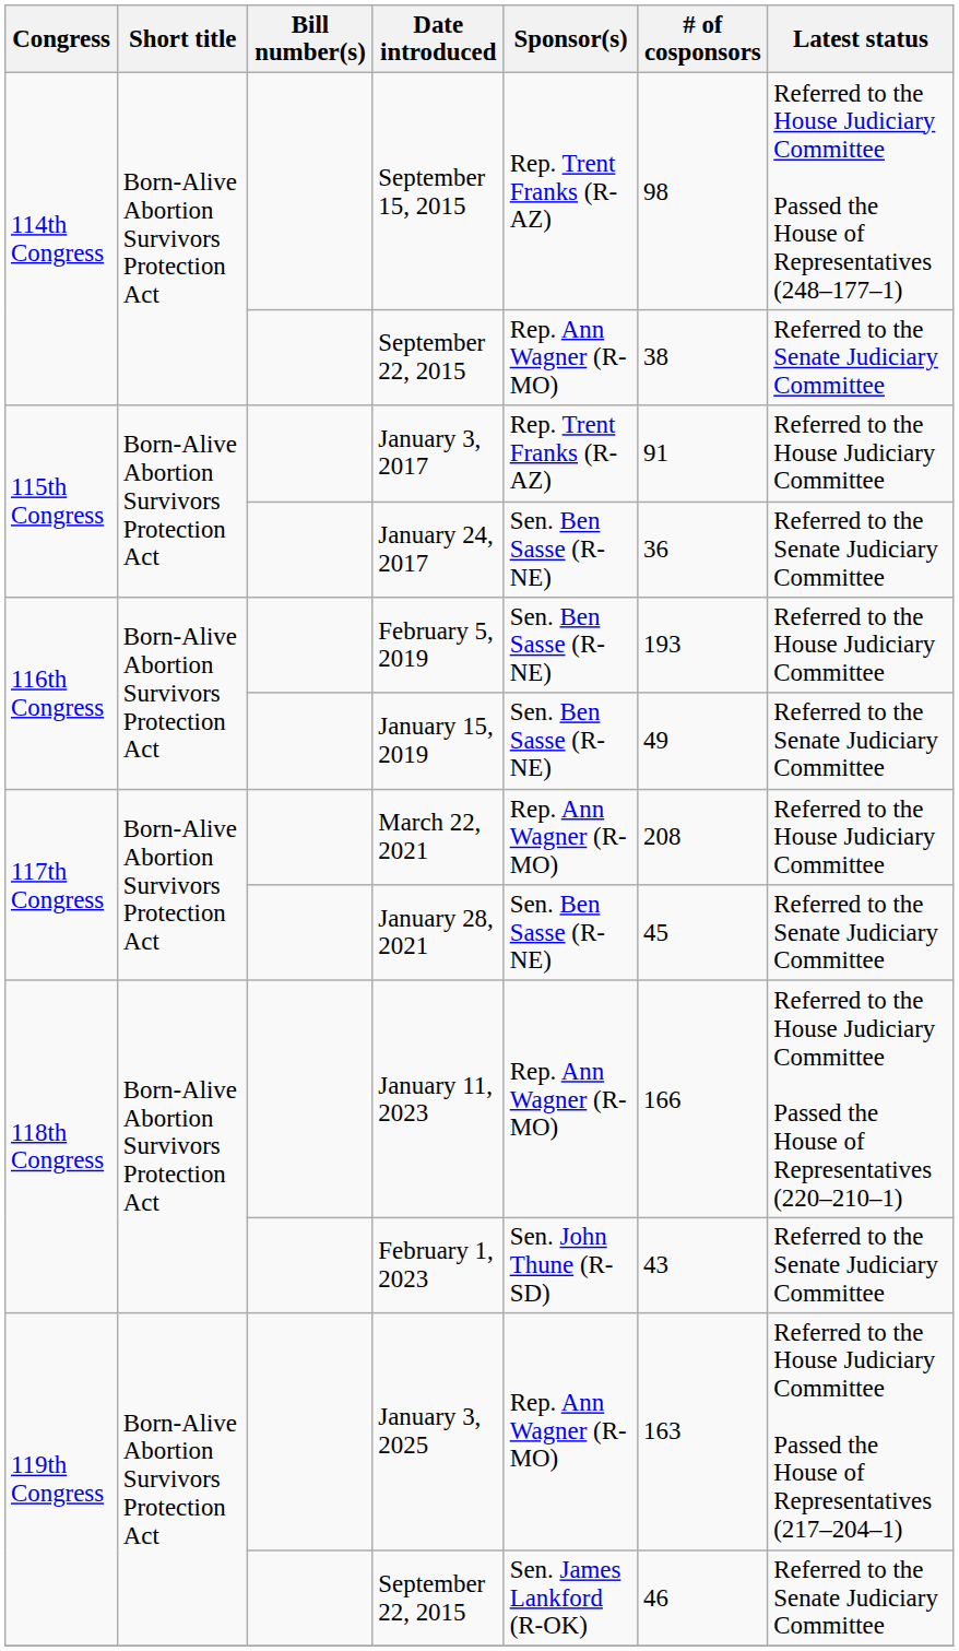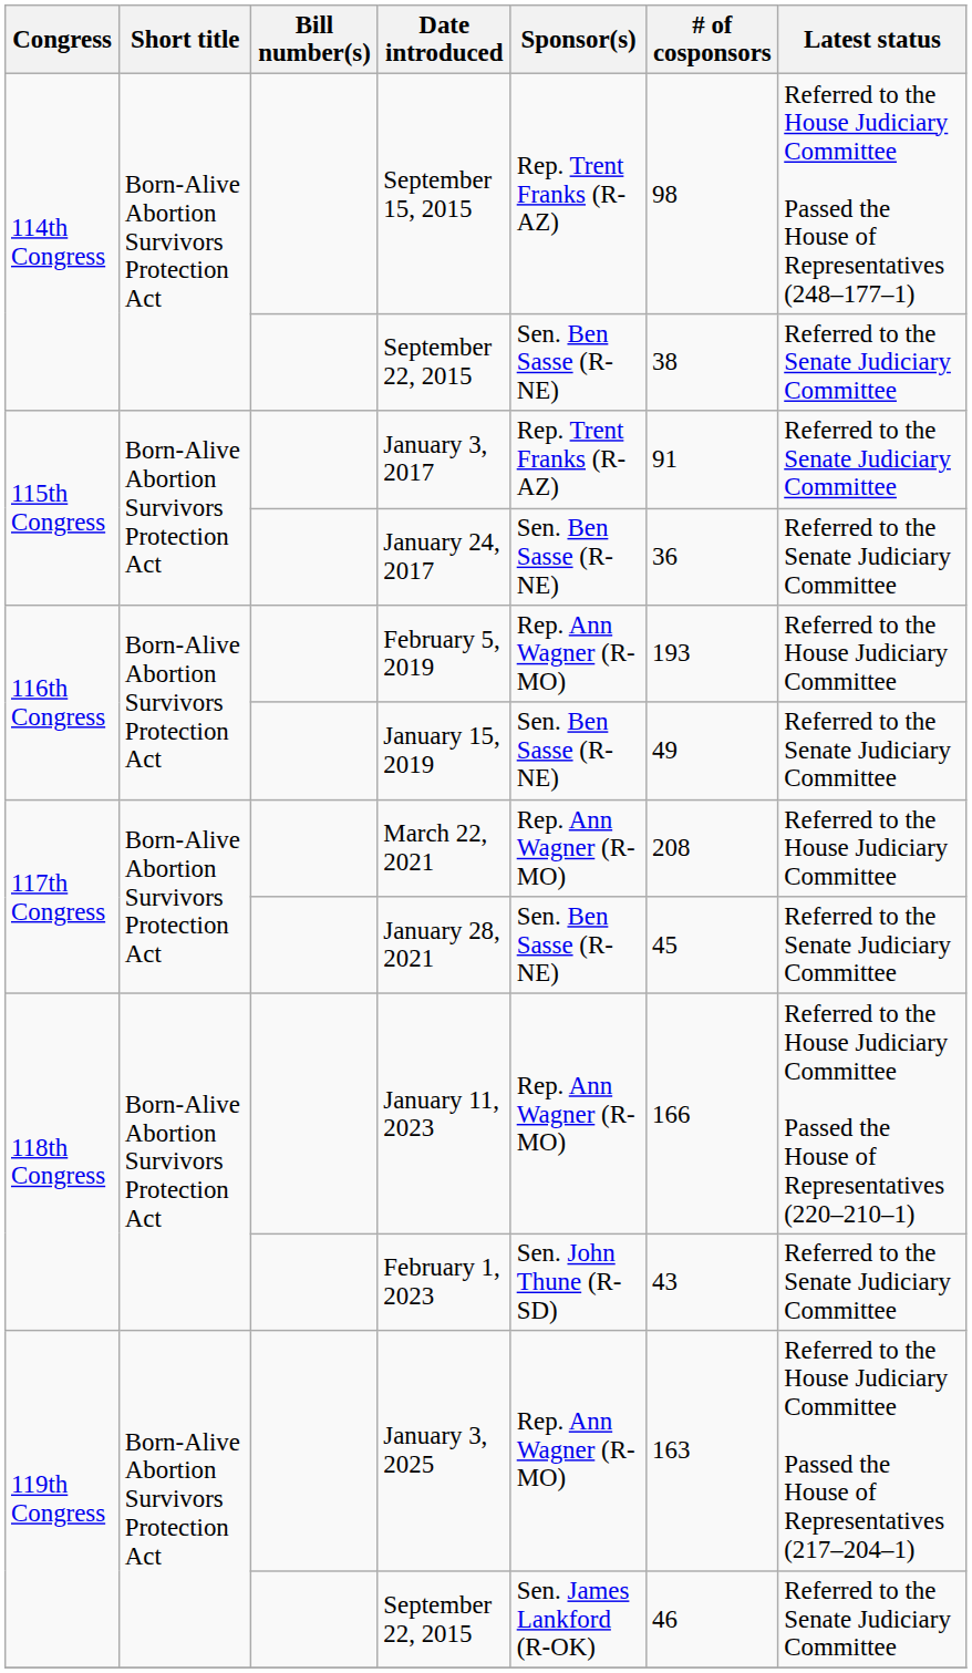 <table class="wikitable">
 <tr>
 <th>Congress</th>
 <th>Short title</th>
 <th>Bill number(s)</th>
 <th>Date introduced</th>
 <th>Sponsor(s)</th>
 <th># of cosponsors</th>
 <th>Latest status</th>
 </tr>
 <tr>
 <td rowspan="2"><a href='#'>114th Congress</a></td>
 <td rowspan="2">Born-Alive Abortion Survivors Protection Act</td>
 <td></td>
 <td>September 15, 2015</td>
 <td>Rep. <a href='#'>Trent Franks</a> (R-AZ)</td>
 <td>98</td>
 <td>Referred to the <a href='#'>House Judiciary Committee</a><br><br>Passed the House of Representatives (248–177–1)</td>
 </tr>
 <tr>
 <td></td>
 <td>September 22, 2015</td>
-<td>Rep. <a href='#'>Ann Wagner</a> (R-MO)</td>
+<td>Sen. <a href='#'>Ben Sasse</a> (R-NE)</td>
 <td>38</td>
 <td>Referred to the <a href='#'>Senate Judiciary Committee</a></td>
 </tr>
 <tr>
 <td rowspan="2"><a href='#'>115th Congress</a></td>
 <td rowspan="2">Born-Alive Abortion Survivors Protection Act</td>
 <td></td>
 <td>January 3, 2017</td>
 <td>Rep. <a href='#'>Trent Franks</a> (R-AZ)</td>
 <td>91</td>
-<td>Referred to the House Judiciary Committee</td>
+<td>Referred to the <a href='#'>Senate Judiciary Committee</a></td>
 </tr>
 <tr>
 <td></td>
 <td>January 24, 2017</td>
 <td>Sen. <a href='#'>Ben Sasse</a> (R-NE)</td>
 <td>36</td>
 <td>Referred to the Senate Judiciary Committee</td>
 </tr>
 <tr>
 <td rowspan="2"><a href='#'>116th Congress</a></td>
 <td rowspan="2">Born-Alive Abortion Survivors Protection Act</td>
 <td></td>
 <td>February 5, 2019</td>
-<td>Sen. <a href='#'>Ben Sasse</a> (R-NE)</td>
+<td>Rep. <a href='#'>Ann Wagner</a> (R-MO)</td>
 <td>193</td>
 <td>Referred to the House Judiciary Committee</td>
 </tr>
 <tr>
 <td></td>
 <td>January 15, 2019</td>
 <td>Sen. <a href='#'>Ben Sasse</a> (R-NE)</td>
 <td>49</td>
 <td>Referred to the Senate Judiciary Committee</td>
 </tr>
 <tr>
 <td rowspan="2"><a href='#'>117th Congress</a></td>
 <td rowspan="2">Born-Alive Abortion Survivors Protection Act</td>
 <td></td>
 <td>March 22, 2021</td>
 <td>Rep. <a href='#'>Ann Wagner</a> (R-MO)</td>
 <td>208</td>
 <td>Referred to the House Judiciary Committee</td>
 </tr>
 <tr>
 <td></td>
 <td>January 28, 2021</td>
 <td>Sen. <a href='#'>Ben Sasse</a> (R-NE)</td>
 <td>45</td>
 <td>Referred to the Senate Judiciary Committee</td>
 </tr>
 <tr>
 <td rowspan="2"><a href='#'>118th Congress</a></td>
 <td rowspan="2">Born-Alive Abortion Survivors Protection Act</td>
 <td></td>
 <td>January 11, 2023</td>
 <td>Rep. <a href='#'>Ann Wagner</a> (R-MO)</td>
 <td>166</td>
 <td>Referred to the House Judiciary Committee<br><br>Passed the House of Representatives (220–210–1)</td>
 </tr>
 <tr>
 <td></td>
 <td>February 1, 2023</td>
 <td>Sen. <a href='#'>John Thune</a> (R-SD)</td>
 <td>43</td>
 <td>Referred to the Senate Judiciary Committee</td>
 </tr>
 <tr>
 <td rowspan="2"><a href='#'>119th Congress</a></td>
 <td rowspan="2">Born-Alive Abortion Survivors Protection Act</td>
 <td></td>
 <td>January 3, 2025</td>
 <td>Rep. <a href='#'>Ann Wagner</a> (R-MO)</td>
 <td>163</td>
 <td>Referred to the House Judiciary Committee<br><br>Passed the House of Representatives (217–204–1)</td>
 </tr>
 <tr>
 <td></td>
 <td>September 22, 2015</td>
 <td>Sen. <a href='#'>James Lankford</a> (R-OK)</td>
 <td>46</td>
 <td>Referred to the Senate Judiciary Committee</td>
 </tr>
 <tr>
 </tr>
 </table>
